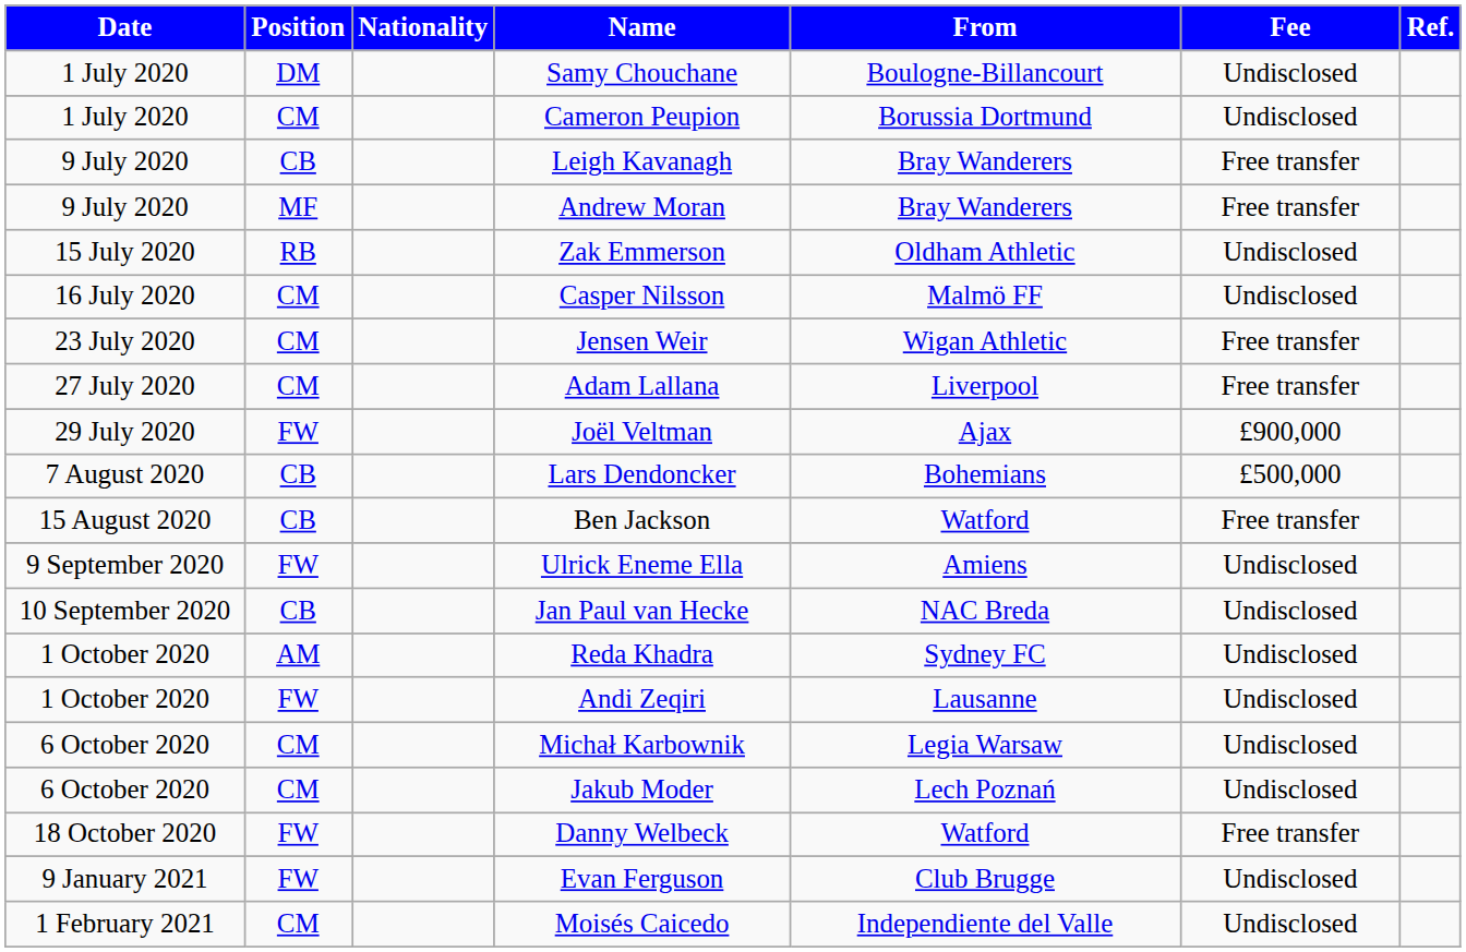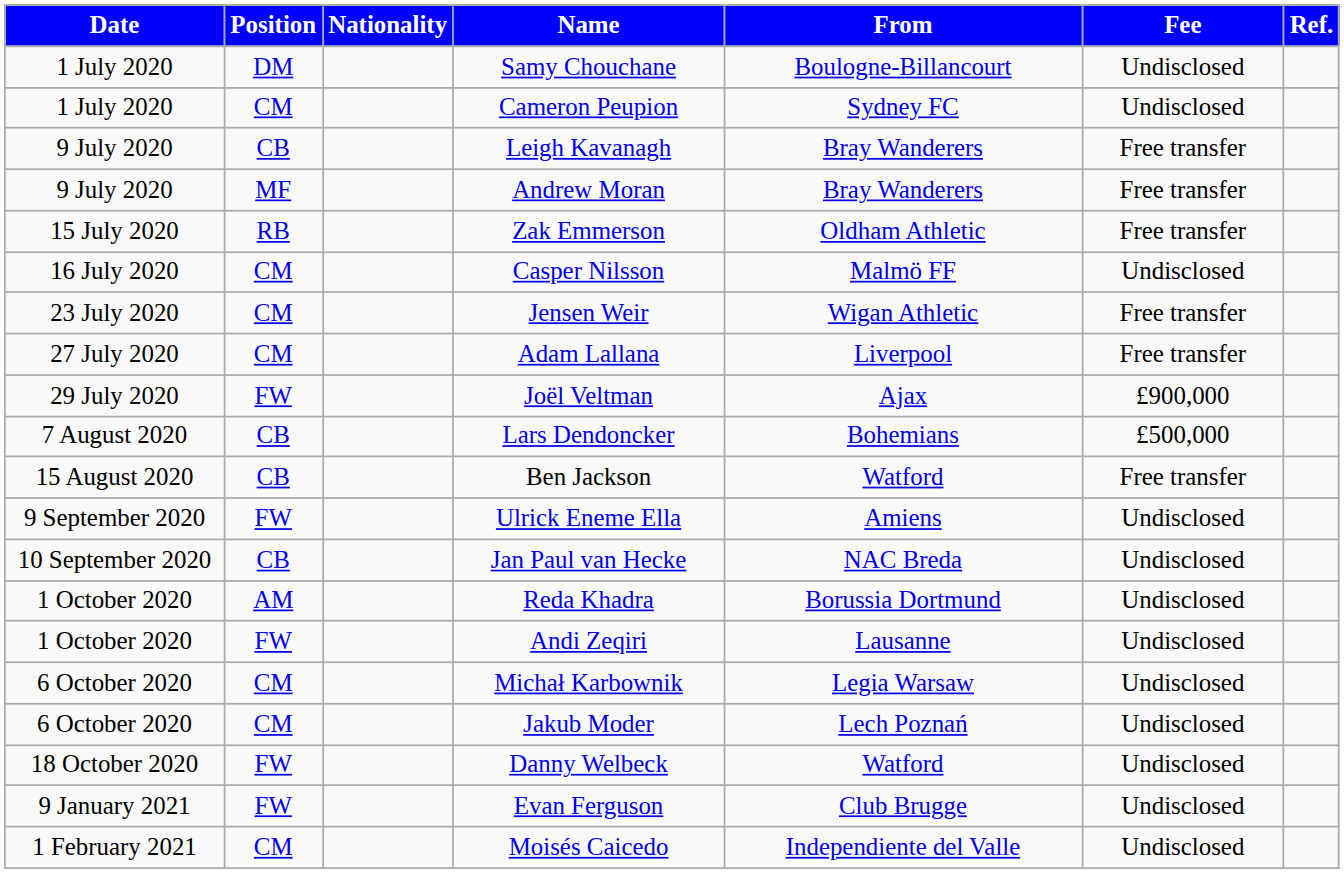 <table class="wikitable" style="text-align:center; font-size:90%; ">
 <tr>
 <th style="background:#0000FF; color:#FFFFFF; width:120px;">Date</th>
 <th style="background:#0000FF; color:#FFFFFF; width:50px;">Position</th>
 <th style="background:#0000FF; color:#FFFFFF; width:50px;">Nationality</th>
 <th style="background:#0000FF; color:#FFFFFF; width:150px;">Name</th>
 <th style="background:#0000FF; color:#FFFFFF; width:200px;">From</th>
 <th style="background:#0000FF; color:#FFFFFF; width:110px;">Fee</th>
 <th style="background:#0000FF; color:#FFFFFF; width:25px;">Ref.</th>
 </tr>
 <tr>
 <td>1 July 2020</td>
 <td><a href='#'>DM</a></td>
 <td></td>
 <td><a href='#'>Samy Chouchane</a></td>
 <td> <a href='#'>Boulogne-Billancourt</a></td>
 <td>Undisclosed</td>
 <td></td>
 </tr>
 <tr>
 <td>1 July 2020</td>
 <td><a href='#'>CM</a></td>
 <td></td>
 <td><a href='#'>Cameron Peupion</a></td>
-<td> <a href='#'>Borussia Dortmund</a></td>
+<td> <a href='#'>Sydney FC</a></td>
 <td>Undisclosed</td>
 <td></td>
 </tr>
 <tr>
 <td>9 July 2020</td>
 <td><a href='#'>CB</a></td>
 <td></td>
 <td><a href='#'>Leigh Kavanagh</a></td>
 <td> <a href='#'>Bray Wanderers</a></td>
 <td>Free transfer</td>
 <td></td>
 </tr>
 <tr>
 <td>9 July 2020</td>
 <td><a href='#'>MF</a></td>
 <td></td>
 <td><a href='#'>Andrew Moran</a></td>
 <td> <a href='#'>Bray Wanderers</a></td>
 <td>Free transfer</td>
 <td></td>
 </tr>
 <tr>
 <td>15 July 2020</td>
 <td><a href='#'>RB</a></td>
 <td></td>
 <td><a href='#'>Zak Emmerson</a></td>
 <td> <a href='#'>Oldham Athletic</a></td>
-<td>Undisclosed</td>
+<td>Free transfer</td>
 <td></td>
 </tr>
 <tr>
 <td>16 July 2020</td>
 <td><a href='#'>CM</a></td>
 <td></td>
 <td><a href='#'>Casper Nilsson</a></td>
 <td> <a href='#'>Malmö FF</a></td>
 <td>Undisclosed</td>
 <td></td>
 </tr>
 <tr>
 <td>23 July 2020</td>
 <td><a href='#'>CM</a></td>
 <td></td>
 <td><a href='#'>Jensen Weir</a></td>
 <td> <a href='#'>Wigan Athletic</a></td>
 <td>Free transfer</td>
 <td></td>
 </tr>
 <tr>
 <td>27 July 2020</td>
 <td><a href='#'>CM</a></td>
 <td></td>
 <td><a href='#'>Adam Lallana</a></td>
 <td> <a href='#'>Liverpool</a></td>
 <td>Free transfer</td>
 <td></td>
 </tr>
 <tr>
 <td>29 July 2020</td>
 <td><a href='#'>FW</a></td>
 <td></td>
 <td><a href='#'>Joël Veltman</a></td>
 <td> <a href='#'>Ajax</a></td>
 <td>£900,000</td>
 <td></td>
 </tr>
 <tr>
 <td>7 August 2020</td>
 <td><a href='#'>CB</a></td>
 <td></td>
 <td><a href='#'>Lars Dendoncker</a></td>
 <td> <a href='#'>Bohemians</a></td>
 <td>£500,000</td>
 <td></td>
 </tr>
 <tr>
 <td>15 August 2020</td>
 <td><a href='#'>CB</a></td>
 <td></td>
 <td>Ben Jackson</td>
 <td> <a href='#'>Watford</a></td>
 <td>Free transfer</td>
 <td></td>
 </tr>
 <tr>
 <td>9 September 2020</td>
 <td><a href='#'>FW</a></td>
 <td></td>
 <td><a href='#'>Ulrick Eneme Ella</a></td>
 <td> <a href='#'>Amiens</a></td>
 <td>Undisclosed</td>
 <td></td>
 </tr>
 <tr>
 <td>10 September 2020</td>
 <td><a href='#'>CB</a></td>
 <td></td>
 <td><a href='#'>Jan Paul van Hecke</a></td>
 <td> <a href='#'>NAC Breda</a></td>
 <td>Undisclosed</td>
 <td></td>
 </tr>
 <tr>
 <td>1 October 2020</td>
 <td><a href='#'>AM</a></td>
 <td></td>
 <td><a href='#'>Reda Khadra</a></td>
-<td> <a href='#'>Sydney FC</a></td>
+<td> <a href='#'>Borussia Dortmund</a></td>
 <td>Undisclosed</td>
 <td></td>
 </tr>
 <tr>
 <td>1 October 2020</td>
 <td><a href='#'>FW</a></td>
 <td></td>
 <td><a href='#'>Andi Zeqiri</a></td>
 <td> <a href='#'>Lausanne</a></td>
 <td>Undisclosed</td>
 <td></td>
 </tr>
 <tr>
 <td>6 October 2020</td>
 <td><a href='#'>CM</a></td>
 <td></td>
 <td><a href='#'>Michał Karbownik</a></td>
 <td> <a href='#'>Legia Warsaw</a></td>
 <td>Undisclosed</td>
 <td></td>
 </tr>
 <tr>
 <td>6 October 2020</td>
 <td><a href='#'>CM</a></td>
 <td></td>
 <td><a href='#'>Jakub Moder</a></td>
 <td> <a href='#'>Lech Poznań</a></td>
 <td>Undisclosed</td>
 <td></td>
 </tr>
 <tr>
 <td>18 October 2020</td>
 <td><a href='#'>FW</a></td>
 <td></td>
 <td><a href='#'>Danny Welbeck</a></td>
 <td> <a href='#'>Watford</a></td>
-<td>Free transfer</td>
+<td>Undisclosed</td>
 <td></td>
 </tr>
 <tr>
 <td>9 January 2021</td>
 <td><a href='#'>FW</a></td>
 <td></td>
 <td><a href='#'>Evan Ferguson</a></td>
 <td> <a href='#'>Club Brugge</a></td>
 <td>Undisclosed</td>
 <td></td>
 </tr>
 <tr>
 <td>1 February 2021</td>
 <td><a href='#'>CM</a></td>
 <td></td>
 <td><a href='#'>Moisés Caicedo</a></td>
 <td> <a href='#'>Independiente del Valle</a></td>
 <td>Undisclosed</td>
 <td></td>
 </tr>
 </table>
